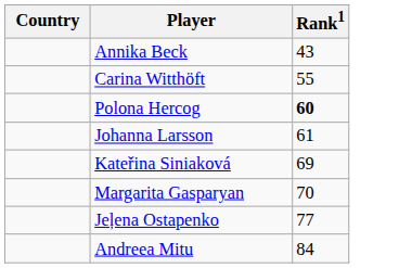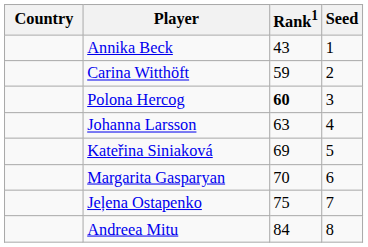 <table class="sortable wikitable">
 <tr>
 <th width="70">Country</th>
 <th width="175">Player</th>
 <th>Rank<sup>1</sup></th>
+<th>Seed</th>
 </tr>
 <tr>
 <td></td>
 <td><a href='#'>Annika Beck</a></td>
 <td>43</td>
+<td>1</td>
 </tr>
 <tr>
 <td></td>
 <td><a href='#'>Carina Witthöft</a></td>
-<td>55</td>
+<td>59</td>
+<td>2</td>
 </tr>
 <tr>
 <td></td>
 <td><a href='#'>Polona Hercog</a></td>
 <td><strong>60</strong></td>
+<td>3</td>
 </tr>
 <tr>
 <td></td>
 <td><a href='#'>Johanna Larsson</a></td>
-<td>61</td>
+<td>63</td>
+<td>4</td>
 </tr>
 <tr>
 <td></td>
 <td><a href='#'>Kateřina Siniaková</a></td>
 <td>69</td>
+<td>5</td>
 </tr>
 <tr>
 <td></td>
 <td><a href='#'>Margarita Gasparyan</a></td>
 <td>70</td>
+<td>6</td>
 </tr>
 <tr>
 <td></td>
 <td><a href='#'>Jeļena Ostapenko</a></td>
-<td>77</td>
+<td>75</td>
+<td>7</td>
 </tr>
 <tr>
 <td></td>
 <td><a href='#'>Andreea Mitu</a></td>
 <td>84</td>
+<td>8</td>
 </tr>
 </table>
